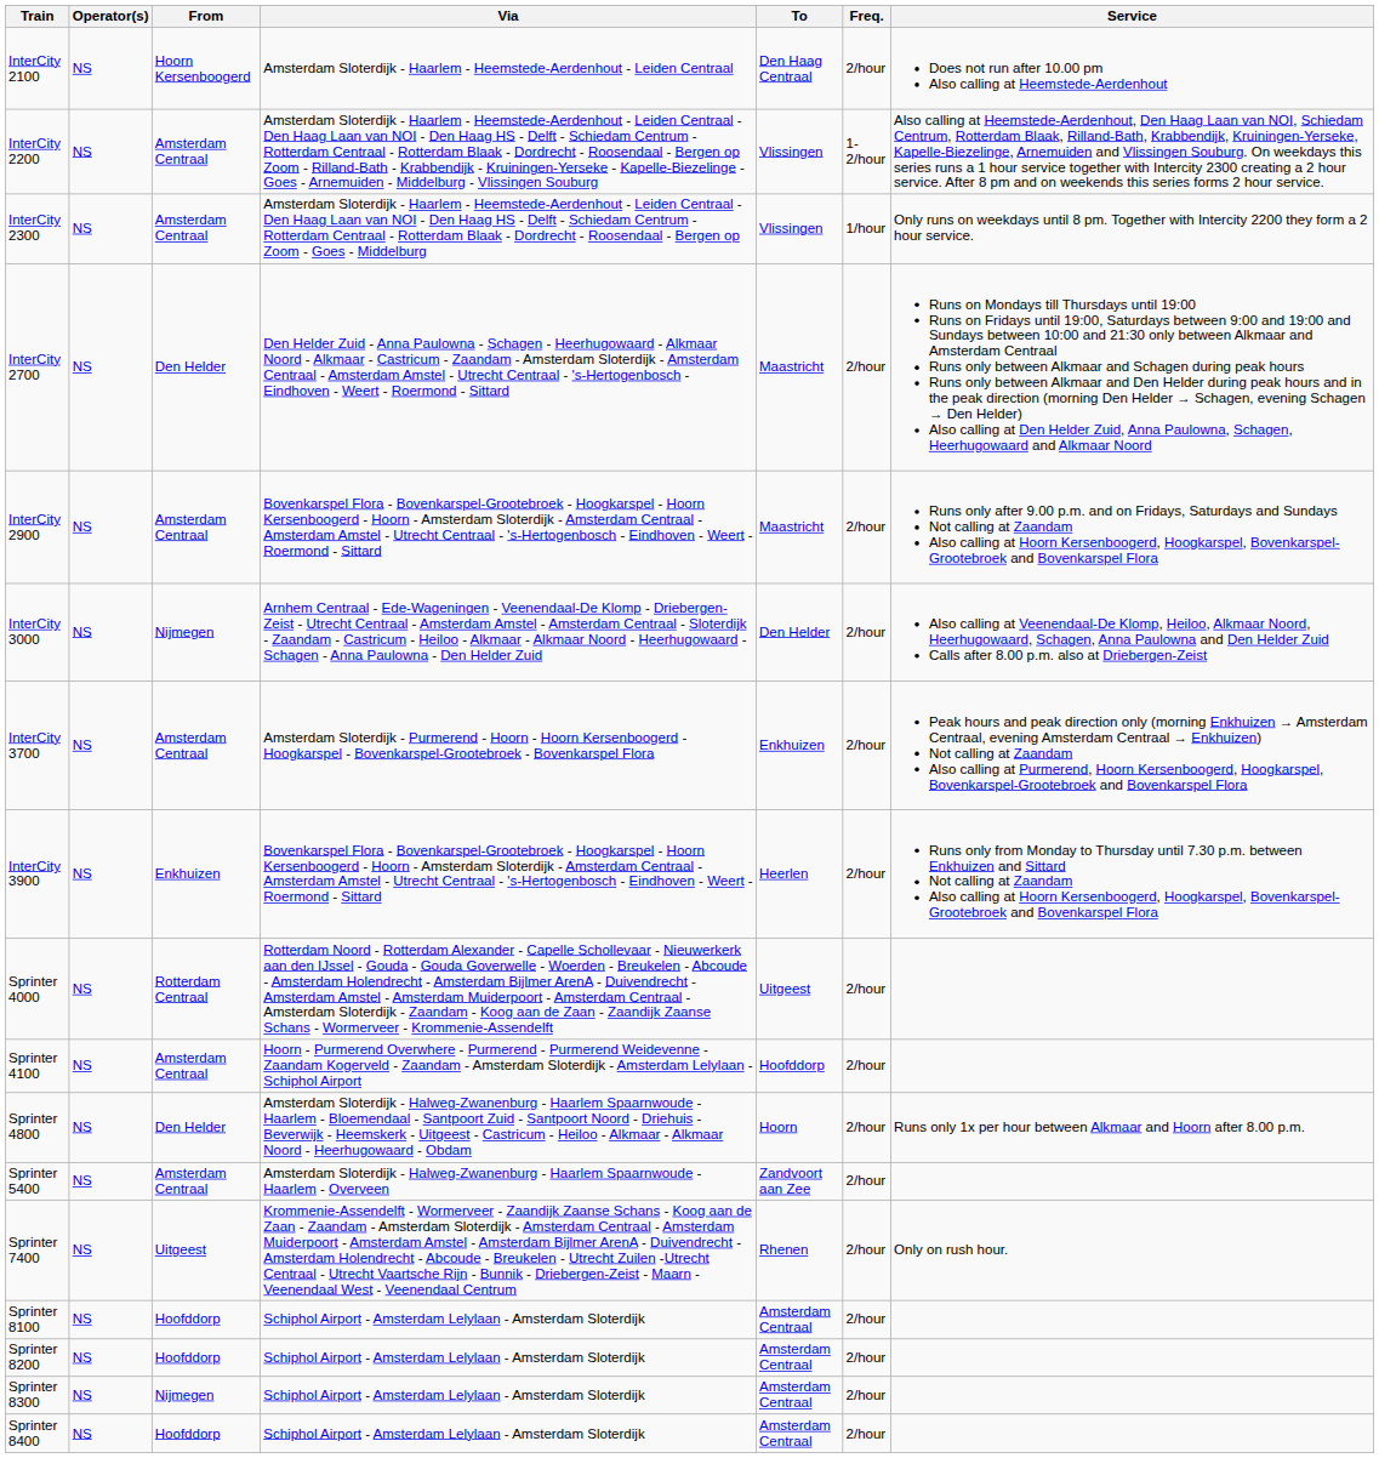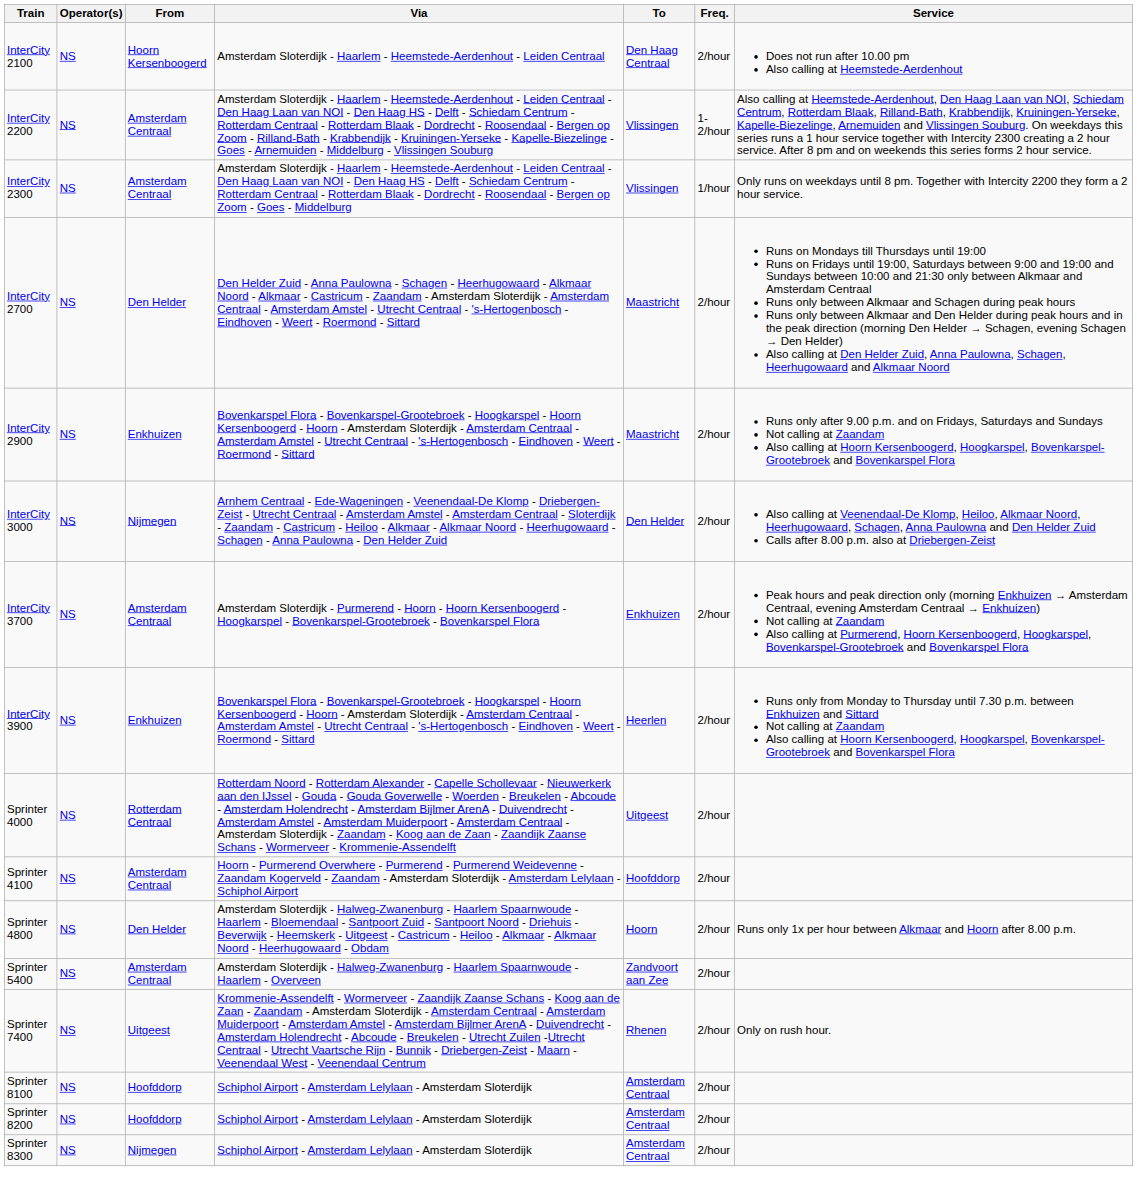 <table class="wikitable">
 <tr>
 <th>Train</th>
 <th>Operator(s)</th>
 <th>From</th>
 <th>Via</th>
 <th>To</th>
 <th>Freq.</th>
 <th>Service</th>
 </tr>
 <tr>
 <td><a href='#'>InterCity</a> 2100</td>
 <td><a href='#'>NS</a></td>
 <td><a href='#'>Hoorn Kersenboogerd</a></td>
 <td>Amsterdam Sloterdijk - <a href='#'>Haarlem</a> - <a href='#'>Heemstede-Aerdenhout</a> - <a href='#'>Leiden Centraal</a></td>
 <td><a href='#'>Den Haag Centraal</a></td>
 <td>2/hour</td>
 <td><br><ul><li>Does not run after 10.00 pm</li><li>Also calling at <a href='#'>Heemstede-Aerdenhout</a></li></ul></td>
 </tr>
 <tr>
 <td><a href='#'>InterCity</a> 2200</td>
 <td><a href='#'>NS</a></td>
 <td><a href='#'>Amsterdam Centraal</a></td>
 <td>Amsterdam Sloterdijk - <a href='#'>Haarlem</a> - <a href='#'>Heemstede-Aerdenhout</a> - <a href='#'>Leiden Centraal</a> - <a href='#'>Den Haag Laan van NOI</a> - <a href='#'>Den Haag HS</a> - <a href='#'>Delft</a> - <a href='#'>Schiedam Centrum</a> - <a href='#'>Rotterdam Centraal</a> - <a href='#'>Rotterdam Blaak</a> - <a href='#'>Dordrecht</a> - <a href='#'>Roosendaal</a> - <a href='#'>Bergen op Zoom</a> - <a href='#'>Rilland-Bath</a> - <a href='#'>Krabbendijk</a> - <a href='#'>Kruiningen-Yerseke</a> - <a href='#'>Kapelle-Biezelinge</a> - <a href='#'>Goes</a> - <a href='#'>Arnemuiden</a> - <a href='#'>Middelburg</a> - <a href='#'>Vlissingen Souburg</a></td>
 <td><a href='#'>Vlissingen</a></td>
 <td>1-2/hour</td>
 <td>Also calling at <a href='#'>Heemstede-Aerdenhout</a>, <a href='#'>Den Haag Laan van NOI</a>, <a href='#'>Schiedam Centrum</a>, <a href='#'>Rotterdam Blaak</a>, <a href='#'>Rilland-Bath</a>, <a href='#'>Krabbendijk</a>, <a href='#'>Kruiningen-Yerseke</a>, <a href='#'>Kapelle-Biezelinge</a>, <a href='#'>Arnemuiden</a> and <a href='#'>Vlissingen Souburg</a>. On weekdays this series runs a 1 hour service together with Intercity 2300 creating a 2 hour service. After 8 pm and on weekends this series forms 2 hour service.</td>
 </tr>
 <tr>
 <td><a href='#'>InterCity</a> 2300</td>
 <td><a href='#'>NS</a></td>
 <td><a href='#'>Amsterdam Centraal</a></td>
 <td>Amsterdam Sloterdijk - <a href='#'>Haarlem</a> - <a href='#'>Heemstede-Aerdenhout</a> - <a href='#'>Leiden Centraal</a> - <a href='#'>Den Haag Laan van NOI</a> - <a href='#'>Den Haag HS</a> - <a href='#'>Delft</a> - <a href='#'>Schiedam Centrum</a> - <a href='#'>Rotterdam Centraal</a> - <a href='#'>Rotterdam Blaak</a> - <a href='#'>Dordrecht</a> - <a href='#'>Roosendaal</a> - <a href='#'>Bergen op Zoom</a> - <a href='#'>Goes</a> - <a href='#'>Middelburg</a></td>
 <td><a href='#'>Vlissingen</a></td>
 <td>1/hour</td>
 <td>Only runs on weekdays until 8 pm. Together with Intercity 2200 they form a 2 hour service.</td>
 </tr>
 <tr>
 <td><a href='#'>InterCity</a> 2700</td>
 <td><a href='#'>NS</a></td>
 <td><a href='#'>Den Helder</a></td>
 <td><a href='#'>Den Helder Zuid</a> - <a href='#'>Anna Paulowna</a> - <a href='#'>Schagen</a> - <a href='#'>Heerhugowaard</a> - <a href='#'>Alkmaar Noord</a> - <a href='#'>Alkmaar</a> - <a href='#'>Castricum</a> - <a href='#'>Zaandam</a> - Amsterdam Sloterdijk - <a href='#'>Amsterdam Centraal</a> - <a href='#'>Amsterdam Amstel</a> - <a href='#'>Utrecht Centraal</a> - <a href='#'>'s-Hertogenbosch</a> - <a href='#'>Eindhoven</a> - <a href='#'>Weert</a> - <a href='#'>Roermond</a> - <a href='#'>Sittard</a></td>
 <td><a href='#'>Maastricht</a></td>
 <td>2/hour</td>
 <td><br><ul><li>Runs on Mondays till Thursdays until 19:00</li><li>Runs on Fridays until 19:00, Saturdays between 9:00 and 19:00 and Sundays between 10:00 and 21:30 only between Alkmaar and Amsterdam Centraal</li><li>Runs only between Alkmaar and Schagen during peak hours</li><li>Runs only between Alkmaar and Den Helder during peak hours and in the peak direction (morning Den Helder → Schagen, evening Schagen → Den Helder)</li><li>Also calling at <a href='#'>Den Helder Zuid</a>, <a href='#'>Anna Paulowna</a>, <a href='#'>Schagen</a>, <a href='#'>Heerhugowaard</a> and <a href='#'>Alkmaar Noord</a></li></ul></td>
 </tr>
 <tr>
 <td><a href='#'>InterCity</a> 2900</td>
 <td><a href='#'>NS</a></td>
-<td><a href='#'>Amsterdam Centraal</a></td>
+<td><a href='#'>Enkhuizen</a></td>
 <td><a href='#'>Bovenkarspel Flora</a> - <a href='#'>Bovenkarspel-Grootebroek</a> - <a href='#'>Hoogkarspel</a> - <a href='#'>Hoorn Kersenboogerd</a> - <a href='#'>Hoorn</a> - Amsterdam Sloterdijk - <a href='#'>Amsterdam Centraal</a> - <a href='#'>Amsterdam Amstel</a> - <a href='#'>Utrecht Centraal</a> - <a href='#'>'s-Hertogenbosch</a> - <a href='#'>Eindhoven</a> - <a href='#'>Weert</a> - <a href='#'>Roermond</a> - <a href='#'>Sittard</a></td>
 <td><a href='#'>Maastricht</a></td>
 <td>2/hour</td>
 <td><br><ul><li>Runs only after 9.00 p.m. and on Fridays, Saturdays and Sundays</li><li>Not calling at <a href='#'>Zaandam</a></li><li>Also calling at <a href='#'>Hoorn Kersenboogerd</a>, <a href='#'>Hoogkarspel</a>, <a href='#'>Bovenkarspel-Grootebroek</a> and <a href='#'>Bovenkarspel Flora</a></li></ul></td>
 </tr>
 <tr>
 <td><a href='#'>InterCity</a> 3000</td>
 <td><a href='#'>NS</a></td>
 <td><a href='#'>Nijmegen</a></td>
 <td><a href='#'>Arnhem Centraal</a> - <a href='#'>Ede-Wageningen</a> - <a href='#'>Veenendaal-De Klomp</a> - <a href='#'>Driebergen-Zeist</a> - <a href='#'>Utrecht Centraal</a> - <a href='#'>Amsterdam Amstel</a> - <a href='#'>Amsterdam Centraal</a> - <a href='#'>Sloterdijk</a> - <a href='#'>Zaandam</a> - <a href='#'>Castricum</a> - <a href='#'>Heiloo</a> - <a href='#'>Alkmaar</a> - <a href='#'>Alkmaar Noord</a> - <a href='#'>Heerhugowaard</a> - <a href='#'>Schagen</a> - <a href='#'>Anna Paulowna</a> - <a href='#'>Den Helder Zuid</a></td>
 <td><a href='#'>Den Helder</a></td>
 <td>2/hour</td>
 <td><br><ul><li>Also calling at <a href='#'>Veenendaal-De Klomp</a>, <a href='#'>Heiloo</a>, <a href='#'>Alkmaar Noord</a>, <a href='#'>Heerhugowaard</a>, <a href='#'>Schagen</a>, <a href='#'>Anna Paulowna</a> and <a href='#'>Den Helder Zuid</a></li><li>Calls after 8.00 p.m. also at <a href='#'>Driebergen-Zeist</a></li></ul></td>
 </tr>
 <tr>
 <td><a href='#'>InterCity</a> 3700</td>
 <td><a href='#'>NS</a></td>
 <td><a href='#'>Amsterdam Centraal</a></td>
 <td>Amsterdam Sloterdijk - <a href='#'>Purmerend</a> - <a href='#'>Hoorn</a> - <a href='#'>Hoorn Kersenboogerd</a> - <a href='#'>Hoogkarspel</a> - <a href='#'>Bovenkarspel-Grootebroek</a> - <a href='#'>Bovenkarspel Flora</a></td>
 <td><a href='#'>Enkhuizen</a></td>
 <td>2/hour</td>
 <td><br><ul><li>Peak hours and peak direction only (morning <a href='#'>Enkhuizen</a> → Amsterdam Centraal, evening Amsterdam Centraal → <a href='#'>Enkhuizen</a>)</li><li>Not calling at <a href='#'>Zaandam</a></li><li>Also calling at <a href='#'>Purmerend</a>, <a href='#'>Hoorn Kersenboogerd</a>, <a href='#'>Hoogkarspel</a>, <a href='#'>Bovenkarspel-Grootebroek</a> and <a href='#'>Bovenkarspel Flora</a></li></ul></td>
 </tr>
 <tr>
 <td><a href='#'>InterCity</a> 3900</td>
 <td><a href='#'>NS</a></td>
 <td><a href='#'>Enkhuizen</a></td>
 <td><a href='#'>Bovenkarspel Flora</a> - <a href='#'>Bovenkarspel-Grootebroek</a> - <a href='#'>Hoogkarspel</a> - <a href='#'>Hoorn Kersenboogerd</a> - <a href='#'>Hoorn</a> - Amsterdam Sloterdijk - <a href='#'>Amsterdam Centraal</a> - <a href='#'>Amsterdam Amstel</a> - <a href='#'>Utrecht Centraal</a> - <a href='#'>'s-Hertogenbosch</a> - <a href='#'>Eindhoven</a> - <a href='#'>Weert</a> - <a href='#'>Roermond</a> - <a href='#'>Sittard</a></td>
 <td><a href='#'>Heerlen</a></td>
 <td>2/hour</td>
 <td><br><ul><li>Runs only from Monday to Thursday until 7.30 p.m. between <a href='#'>Enkhuizen</a> and <a href='#'>Sittard</a></li><li>Not calling at <a href='#'>Zaandam</a></li><li>Also calling at <a href='#'>Hoorn Kersenboogerd</a>, <a href='#'>Hoogkarspel</a>, <a href='#'>Bovenkarspel-Grootebroek</a> and <a href='#'>Bovenkarspel Flora</a></li></ul></td>
 </tr>
 <tr>
 <td>Sprinter 4000</td>
 <td><a href='#'>NS</a></td>
 <td><a href='#'>Rotterdam Centraal</a></td>
 <td><a href='#'>Rotterdam Noord</a> - <a href='#'>Rotterdam Alexander</a> - <a href='#'>Capelle Schollevaar</a> - <a href='#'>Nieuwerkerk aan den IJssel</a> - <a href='#'>Gouda</a> - <a href='#'>Gouda Goverwelle</a> - <a href='#'>Woerden</a> - <a href='#'>Breukelen</a> - <a href='#'>Abcoude</a> - <a href='#'>Amsterdam Holendrecht</a> - <a href='#'>Amsterdam Bijlmer ArenA</a> - <a href='#'>Duivendrecht</a> - <a href='#'>Amsterdam Amstel</a> - <a href='#'>Amsterdam Muiderpoort</a> - <a href='#'>Amsterdam Centraal</a> - Amsterdam Sloterdijk - <a href='#'>Zaandam</a> - <a href='#'>Koog aan de Zaan</a> - <a href='#'>Zaandijk Zaanse Schans</a> - <a href='#'>Wormerveer</a> - <a href='#'>Krommenie-Assendelft</a></td>
 <td><a href='#'>Uitgeest</a></td>
 <td>2/hour</td>
 <td></td>
 </tr>
 <tr>
 <td>Sprinter 4100</td>
 <td><a href='#'>NS</a></td>
 <td><a href='#'>Amsterdam Centraal</a></td>
 <td><a href='#'>Hoorn</a> - <a href='#'>Purmerend Overwhere</a> - <a href='#'>Purmerend</a> - <a href='#'>Purmerend Weidevenne</a> - <a href='#'>Zaandam Kogerveld</a> - <a href='#'>Zaandam</a> - Amsterdam Sloterdijk - <a href='#'>Amsterdam Lelylaan</a> - <a href='#'>Schiphol Airport</a></td>
 <td><a href='#'>Hoofddorp</a></td>
 <td>2/hour</td>
 <td></td>
 </tr>
 <tr>
 <td>Sprinter 4800</td>
 <td><a href='#'>NS</a></td>
 <td><a href='#'>Den Helder</a></td>
 <td>Amsterdam Sloterdijk - <a href='#'>Halweg-Zwanenburg</a> - <a href='#'>Haarlem Spaarnwoude</a> - <a href='#'>Haarlem</a> - <a href='#'>Bloemendaal</a> - <a href='#'>Santpoort Zuid</a> - <a href='#'>Santpoort Noord</a> - <a href='#'>Driehuis</a> - <a href='#'>Beverwijk</a> - <a href='#'>Heemskerk</a> - <a href='#'>Uitgeest</a> - <a href='#'>Castricum</a> - <a href='#'>Heiloo</a> - <a href='#'>Alkmaar</a> - <a href='#'>Alkmaar Noord</a> - <a href='#'>Heerhugowaard</a> - <a href='#'>Obdam</a></td>
 <td><a href='#'>Hoorn</a></td>
 <td>2/hour</td>
 <td>Runs only 1x per hour between <a href='#'>Alkmaar</a> and <a href='#'>Hoorn</a> after 8.00 p.m.</td>
 </tr>
 <tr>
 <td>Sprinter 5400</td>
 <td><a href='#'>NS</a></td>
 <td><a href='#'>Amsterdam Centraal</a></td>
 <td>Amsterdam Sloterdijk - <a href='#'>Halweg-Zwanenburg</a> - <a href='#'>Haarlem Spaarnwoude</a> - <a href='#'>Haarlem</a> - <a href='#'>Overveen</a></td>
 <td><a href='#'>Zandvoort aan Zee</a></td>
 <td>2/hour</td>
 <td></td>
 </tr>
 <tr>
 <td>Sprinter 7400</td>
 <td><a href='#'>NS</a></td>
 <td><a href='#'>Uitgeest</a></td>
 <td><a href='#'>Krommenie-Assendelft</a> - <a href='#'>Wormerveer</a> - <a href='#'>Zaandijk Zaanse Schans</a>  - <a href='#'>Koog aan de Zaan</a> - <a href='#'>Zaandam</a> - Amsterdam Sloterdijk - <a href='#'>Amsterdam Centraal</a> - <a href='#'>Amsterdam Muiderpoort</a> - <a href='#'>Amsterdam Amstel</a> - <a href='#'>Amsterdam Bijlmer ArenA</a> - <a href='#'>Duivendrecht</a> - <a href='#'>Amsterdam Holendrecht</a> - <a href='#'>Abcoude</a> - <a href='#'>Breukelen</a> - <a href='#'>Utrecht Zuilen</a> -<a href='#'>Utrecht Centraal</a> - <a href='#'>Utrecht Vaartsche Rijn</a> - <a href='#'>Bunnik</a> - <a href='#'>Driebergen-Zeist</a> - <a href='#'>Maarn</a> - <a href='#'>Veenendaal West</a> - <a href='#'>Veenendaal Centrum</a></td>
 <td><a href='#'>Rhenen</a></td>
 <td>2/hour</td>
 <td>Only on rush hour.</td>
 </tr>
 <tr>
 <td>Sprinter 8100</td>
 <td><a href='#'>NS</a></td>
 <td><a href='#'>Hoofddorp</a></td>
 <td><a href='#'>Schiphol Airport</a> - <a href='#'>Amsterdam Lelylaan</a> - Amsterdam Sloterdijk</td>
 <td><a href='#'>Amsterdam Centraal</a></td>
 <td>2/hour</td>
 <td></td>
 </tr>
 <tr>
 <td>Sprinter 8200</td>
 <td><a href='#'>NS</a></td>
 <td><a href='#'>Hoofddorp</a></td>
 <td><a href='#'>Schiphol Airport</a> - <a href='#'>Amsterdam Lelylaan</a> - Amsterdam Sloterdijk</td>
 <td><a href='#'>Amsterdam Centraal</a></td>
 <td>2/hour</td>
 <td></td>
 </tr>
 <tr>
 <td>Sprinter 8300</td>
 <td><a href='#'>NS</a></td>
 <td><a href='#'>Nijmegen</a></td>
 <td><a href='#'>Schiphol Airport</a> - <a href='#'>Amsterdam Lelylaan</a> - Amsterdam Sloterdijk</td>
 <td><a href='#'>Amsterdam Centraal</a></td>
 <td>2/hour</td>
 <td></td>
 </tr>
-<tr>
-<td>Sprinter 8400</td>
-<td><a href='#'>NS</a></td>
-<td><a href='#'>Hoofddorp</a></td>
-<td><a href='#'>Schiphol Airport</a> - <a href='#'>Amsterdam Lelylaan</a> - Amsterdam Sloterdijk</td>
-<td><a href='#'>Amsterdam Centraal</a></td>
-<td>2/hour</td>
-<td></td>
-</tr>
 </table>
